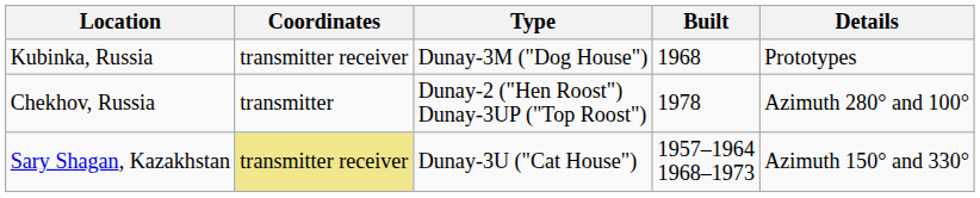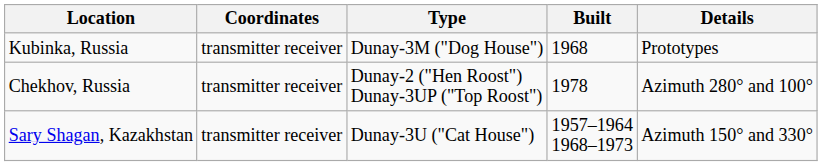 <table class="wikitable">
 <tr align=center>
 <th>Location</th>
 <th>Coordinates</th>
 <th>Type</th>
 <th>Built</th>
 <th>Details</th>
 </tr>
 <tr>
 <td>Kubinka, Russia</td>
 <td> transmitter   receiver</td>
 <td>Dunay-3M ("Dog House")</td>
 <td>1968</td>
 <td>Prototypes</td>
 </tr>
 <tr>
 <td>Chekhov, Russia</td>
-<td>  transmitter </td>
+<td> transmitter   receiver</td>
 <td>Dunay-2 ("Hen Roost")<br> Dunay-3UP ("Top Roost")</td>
 <td>1978</td>
 <td>Azimuth 280° and 100°</td>
 </tr>
 <tr>
 <td><a href='#'>Sary Shagan</a>, Kazakhstan</td>
-<td style="background: khaki;"> transmitter  receiver</td>
+<td> transmitter  receiver</td>
 <td>Dunay-3U ("Cat House")</td>
 <td>1957–1964 <br>1968–1973</td>
 <td>Azimuth 150° and 330°</td>
 </tr>
 </table>
